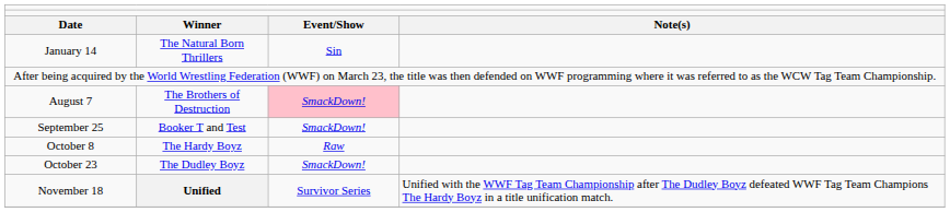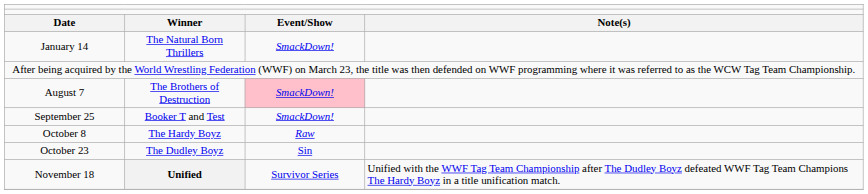 <table class="wikitable" style="text-align:center; width:100%;">
 <tr>
 <td colspan="5"></td>
 </tr>
 <tr>
 <td colspan="5"><strong></strong></td>
 </tr>
 <tr>
 <th width=14%>Date</th>
 <th width=14%>Winner</th>
 <th width=14%>Event/Show</th>
 <th width=58%>Note(s)</th>
 </tr>
 <tr>
 <td>January 14</td>
 <td><a href='#'>The Natural Born Thrillers</a><br></td>
-<td><a href='#'>Sin</a></td>
+<td><em><a href='#'>SmackDown!</a></em></td>
 <td></td>
 </tr>
 <tr>
 <td colspan="4">After being acquired by the <a href='#'>World Wrestling Federation</a> (WWF) on March 23, the title was then defended on WWF programming where it was referred to as the WCW Tag Team Championship.</td>
 </tr>
 <tr>
 <td>August 7<br></td>
 <td><a href='#'>The Brothers of Destruction</a><br></td>
 <td style="background: pink;"><em><a href='#'>SmackDown!</a></em></td>
 <td></td>
 </tr>
 <tr>
 <td>September 25<br></td>
 <td><a href='#'>Booker T</a> and <a href='#'>Test</a></td>
 <td><em><a href='#'>SmackDown!</a></em></td>
 <td></td>
 </tr>
 <tr>
 <td>October 8</td>
 <td><a href='#'>The Hardy Boyz</a><br></td>
 <td><em><a href='#'>Raw</a></em></td>
 <td></td>
 </tr>
 <tr>
 <td>October 23<br></td>
 <td><a href='#'>The Dudley Boyz</a><br></td>
-<td><em><a href='#'>SmackDown!</a></em></td>
+<td><a href='#'>Sin</a></td>
 <td></td>
 </tr>
 <tr>
 <td>November 18</td>
 <th>Unified</th>
 <td><a href='#'>Survivor Series</a></td>
 <td align=left>Unified with the <a href='#'>WWF Tag Team Championship</a> after <a href='#'>The Dudley Boyz</a> defeated WWF Tag Team Champions <a href='#'>The Hardy Boyz</a> in a title unification match.</td>
 </tr>
 <tr>
 </tr>
 </table>
